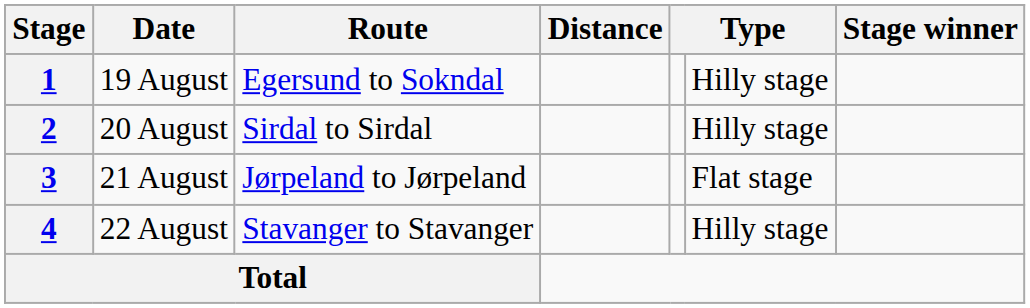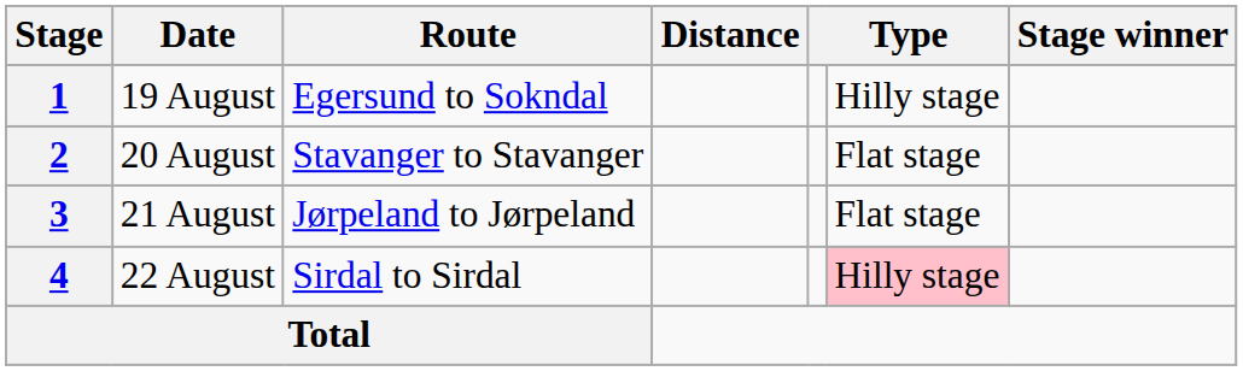 <table class="wikitable">
 <tr>
 <th scope="col">Stage</th>
 <th scope="col">Date</th>
 <th scope="col">Route</th>
 <th scope="col">Distance</th>
 <th scope="col" colspan="2">Type</th>
 <th scope="col">Stage winner</th>
 </tr>
 <tr>
 <th scope="row" style="text-align:center;"><a href='#'>1</a></th>
 <td style="text-align:center;">19 August</td>
 <td><a href='#'>Egersund</a> to <a href='#'>Sokndal</a></td>
 <td style="text-align:center;"></td>
 <td></td>
 <td>Hilly stage</td>
 <td></td>
 </tr>
 <tr>
 <th scope="row" style="text-align:center;"><a href='#'>2</a></th>
 <td style="text-align:center;">20 August</td>
-<td><a href='#'>Sirdal</a> to Sirdal</td>
+<td><a href='#'>Stavanger</a> to Stavanger</td>
 <td style="text-align:center;"></td>
 <td></td>
-<td>Hilly stage</td>
+<td>Flat stage</td>
 <td></td>
 </tr>
 <tr>
 <th scope="row" style="text-align:center;"><a href='#'>3</a></th>
 <td style="text-align:center;">21 August</td>
 <td><a href='#'>Jørpeland</a> to Jørpeland</td>
 <td style="text-align:center;"></td>
 <td></td>
 <td>Flat stage</td>
 <td></td>
 </tr>
 <tr>
 <th scope="row" style="text-align:center;"><a href='#'>4</a></th>
 <td style="text-align:center;">22 August</td>
-<td><a href='#'>Stavanger</a> to Stavanger</td>
+<td><a href='#'>Sirdal</a> to Sirdal</td>
 <td style="text-align:center;"></td>
 <td></td>
-<td>Hilly stage</td>
+<td style="background: pink;">Hilly stage</td>
 <td></td>
 </tr>
 <tr>
 <th colspan="3">Total</th>
 <td colspan="4" align="center"></td>
 </tr>
 </table>
